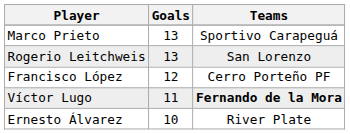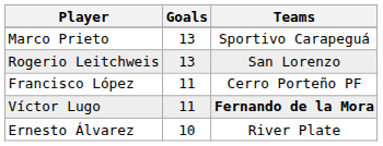 <table class="wikitable">
 <tr style="background:#dddddd;">
 <th colspan=1 align=center>Player</th>
 <th colspan=1 align=center>Goals</th>
 <th colspan=1 align=center>Teams</th>
 </tr>
 <tr>
 </tr>
 <tr align=center style="background:#ffffff;">
 <td align=left>Marco Prieto</td>
 <td>13</td>
 <td>Sportivo Carapeguá</td>
 </tr>
 <tr align=center style="background:#eeeeee;">
 <td align=left>Rogerio Leitchweis</td>
 <td>13</td>
 <td>San Lorenzo</td>
 </tr>
 <tr align=center style="background:#ffffff;">
 <td align=left>Francisco López</td>
-<td>12</td>
+<td>11</td>
 <td>Cerro Porteño PF</td>
 </tr>
 <tr align=center style="background:#eeeeee;">
 <td align=left>Víctor Lugo</td>
 <td>11</td>
 <td><strong>Fernando de la Mora</strong></td>
 </tr>
 <tr align=center style="background:#ffffff;">
 <td align=left>Ernesto Álvarez</td>
 <td>10</td>
 <td>River Plate</td>
 </tr>
 </table>
